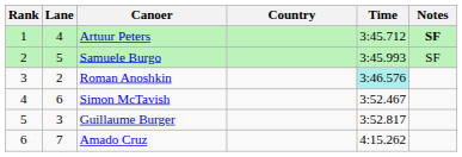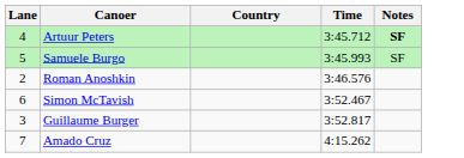 <table class="wikitable" style="text-align:center;">
 <tr>
-<th width=30>Rank</th>
 <th width=30>Lane</th>
 <th width=175>Canoer</th>
 <th width=150>Country</th>
 <th width=30>Time</th>
 <th width=50>Notes</th>
 </tr>
 <tr bgcolor=bbf3bb>
-<td>1</td>
 <td>4</td>
 <td align=left><a href='#'>Artuur Peters</a></td>
 <td align=left></td>
 <td>3:45.712</td>
 <td><strong>SF</strong></td>
 </tr>
 <tr bgcolor=bbf3bb>
-<td>2</td>
 <td>5</td>
 <td align=left><a href='#'>Samuele Burgo</a></td>
 <td align=left></td>
 <td>3:45.993</td>
 <td>SF</td>
 </tr>
 <tr>
-<td>3</td>
 <td>2</td>
 <td align=left><a href='#'>Roman Anoshkin</a></td>
 <td align=left></td>
-<td style="background: paleturquoise;">3:46.576</td>
+<td>3:46.576</td>
 <td></td>
 </tr>
 <tr>
-<td>4</td>
 <td>6</td>
 <td align=left><a href='#'>Simon McTavish</a></td>
 <td align=left></td>
 <td>3:52.467</td>
 <td></td>
 </tr>
 <tr>
-<td>5</td>
 <td>3</td>
 <td align=left><a href='#'>Guillaume Burger</a></td>
 <td align=left></td>
 <td>3:52.817</td>
 <td></td>
 </tr>
 <tr>
-<td>6</td>
 <td>7</td>
 <td align=left><a href='#'>Amado Cruz</a></td>
 <td align=left></td>
 <td>4:15.262</td>
 <td></td>
 </tr>
 </table>
